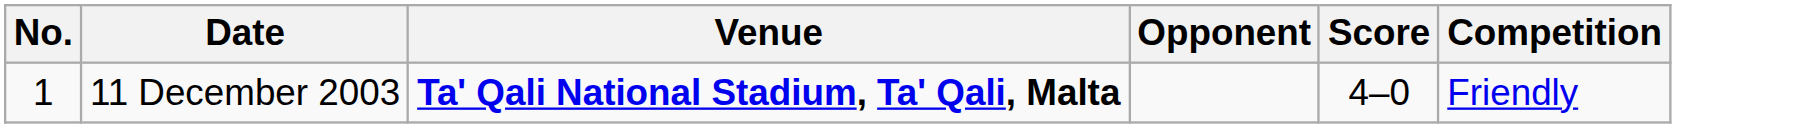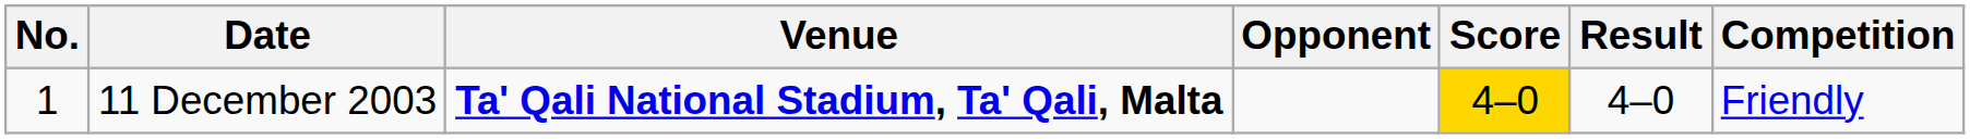 <table class="wikitable">
 <tr>
 <th>No.</th>
 <th>Date</th>
 <th>Venue</th>
 <th>Opponent</th>
 <th>Score</th>
+<th>Result</th>
 <th>Competition</th>
 </tr>
 <tr>
 <td align=center>1</td>
 <td>11 December 2003</td>
 <td><strong><a href='#'>Ta' Qali National Stadium</a>, <a href='#'>Ta' Qali</a>, Malta</strong></td>
 <td></td>
+<td align=center style="background: gold;">4–0</td>
 <td align=center>4–0</td>
 <td><a href='#'>Friendly</a></td>
 </tr>
 </table>
